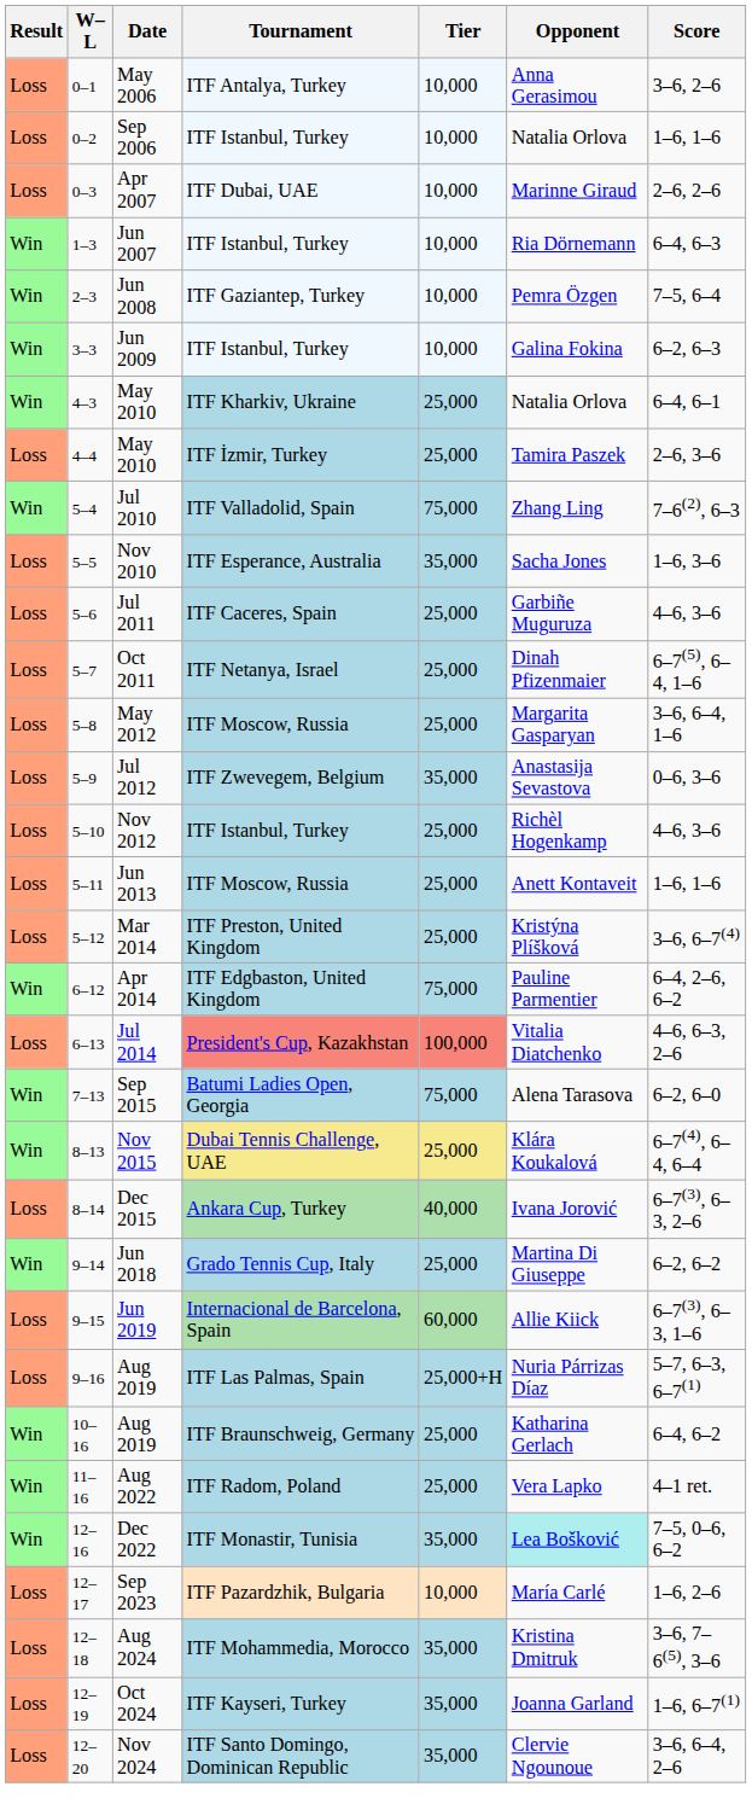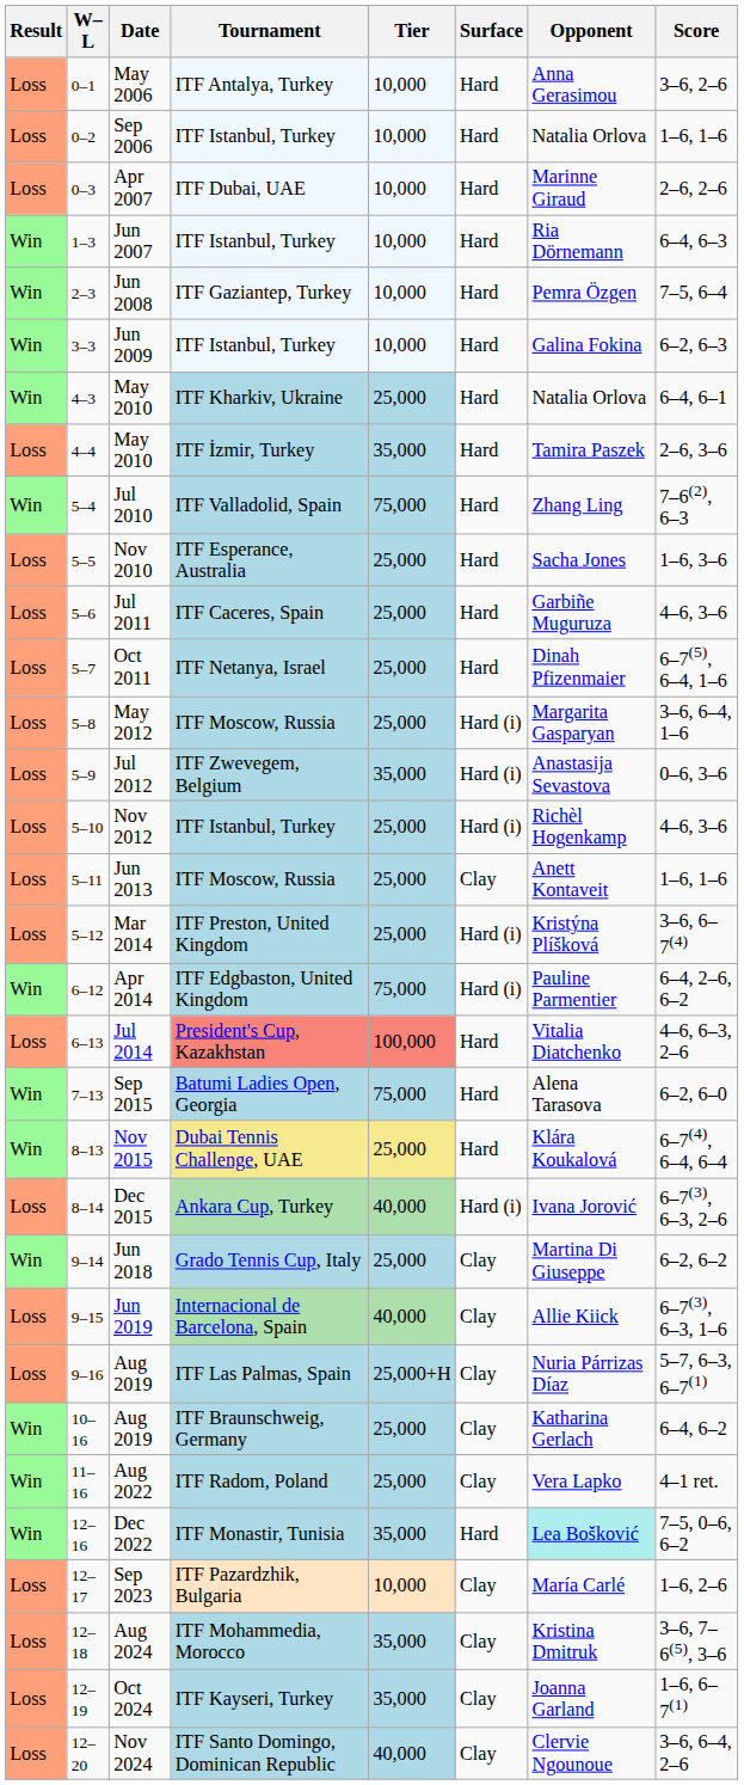 <table class="sortable wikitable">
 <tr>
 <th>Result</th>
 <th class="unsortable">W–L</th>
 <th>Date</th>
 <th>Tournament</th>
 <th>Tier</th>
+<th>Surface</th>
 <th>Opponent</th>
 <th class="unsortable">Score</th>
 </tr>
 <tr>
 <td style="background:#ffa07a;">Loss</td>
 <td><small>0–1</small></td>
 <td>May 2006</td>
 <td style="background:#f0f8ff;">ITF Antalya, Turkey</td>
 <td style="background:#f0f8ff;">10,000</td>
+<td>Hard</td>
 <td> <a href='#'>Anna Gerasimou</a></td>
 <td>3–6, 2–6</td>
 </tr>
 <tr>
 <td style="background:#ffa07a;">Loss</td>
 <td><small>0–2</small></td>
 <td>Sep 2006</td>
 <td style="background:#f0f8ff;">ITF Istanbul, Turkey</td>
 <td style="background:#f0f8ff;">10,000</td>
+<td>Hard</td>
 <td> Natalia Orlova</td>
 <td>1–6, 1–6</td>
 </tr>
 <tr>
 <td style="background:#ffa07a;">Loss</td>
 <td><small>0–3</small></td>
 <td>Apr 2007</td>
 <td style="background:#f0f8ff;">ITF Dubai, UAE</td>
 <td style="background:#f0f8ff;">10,000</td>
+<td>Hard</td>
 <td> <a href='#'>Marinne Giraud</a></td>
 <td>2–6, 2–6</td>
 </tr>
 <tr>
 <td style="background:#98fb98;">Win</td>
 <td><small>1–3</small></td>
 <td>Jun 2007</td>
 <td style="background:#f0f8ff;">ITF Istanbul, Turkey</td>
 <td style="background:#f0f8ff;">10,000</td>
+<td>Hard</td>
 <td> <a href='#'>Ria Dörnemann</a></td>
 <td>6–4, 6–3</td>
 </tr>
 <tr>
 <td style="background:#98fb98;">Win</td>
 <td><small>2–3</small></td>
 <td>Jun 2008</td>
 <td style="background:#f0f8ff;">ITF Gaziantep, Turkey</td>
 <td style="background:#f0f8ff;">10,000</td>
+<td>Hard</td>
 <td> <a href='#'>Pemra Özgen</a></td>
 <td>7–5, 6–4</td>
 </tr>
 <tr>
 <td style="background:#98fb98;">Win</td>
 <td><small>3–3</small></td>
 <td>Jun 2009</td>
 <td style="background:#f0f8ff;">ITF Istanbul, Turkey</td>
 <td style="background:#f0f8ff;">10,000</td>
+<td>Hard</td>
 <td> <a href='#'>Galina Fokina</a></td>
 <td>6–2, 6–3</td>
 </tr>
 <tr>
 <td style="background:#98fb98;">Win</td>
 <td><small>4–3</small></td>
 <td>May 2010</td>
 <td style="background:lightblue;">ITF Kharkiv, Ukraine</td>
 <td style="background:lightblue;">25,000</td>
+<td>Hard</td>
 <td> Natalia Orlova</td>
 <td>6–4, 6–1</td>
 </tr>
 <tr>
 <td style="background:#ffa07a;">Loss</td>
 <td><small>4–4</small></td>
 <td>May 2010</td>
 <td style="background:lightblue;">ITF İzmir, Turkey</td>
-<td style="background:lightblue;">25,000</td>
+<td style="background:lightblue;">35,000</td>
+<td>Hard</td>
 <td> <a href='#'>Tamira Paszek</a></td>
 <td>2–6, 3–6</td>
 </tr>
 <tr>
 <td style="background:#98fb98;">Win</td>
 <td><small>5–4</small></td>
 <td>Jul 2010</td>
 <td style="background:lightblue;">ITF Valladolid, Spain</td>
 <td style="background:lightblue;">75,000</td>
+<td>Hard</td>
 <td> <a href='#'>Zhang Ling</a></td>
 <td>7–6<sup>(2)</sup>, 6–3</td>
 </tr>
 <tr>
 <td style="background:#ffa07a;">Loss</td>
 <td><small>5–5</small></td>
 <td>Nov 2010</td>
 <td style="background:lightblue;">ITF Esperance, Australia</td>
-<td style="background:lightblue;">35,000</td>
+<td style="background:lightblue;">25,000</td>
+<td>Hard</td>
 <td> <a href='#'>Sacha Jones</a></td>
 <td>1–6, 3–6</td>
 </tr>
 <tr>
 <td style="background:#ffa07a;">Loss</td>
 <td><small>5–6</small></td>
 <td>Jul 2011</td>
 <td style="background:lightblue;">ITF Caceres, Spain</td>
 <td style="background:lightblue;">25,000</td>
+<td>Hard</td>
 <td> <a href='#'>Garbiñe Muguruza</a></td>
 <td>4–6, 3–6</td>
 </tr>
 <tr>
 <td style="background:#ffa07a;">Loss</td>
 <td><small>5–7</small></td>
 <td>Oct 2011</td>
 <td style="background:lightblue;">ITF Netanya, Israel</td>
 <td style="background:lightblue;">25,000</td>
+<td>Hard</td>
 <td> <a href='#'>Dinah Pfizenmaier</a></td>
 <td>6–7<sup>(5)</sup>, 6–4, 1–6</td>
 </tr>
 <tr>
 <td style="background:#ffa07a;">Loss</td>
 <td><small>5–8</small></td>
 <td>May 2012</td>
 <td style="background:lightblue;">ITF Moscow, Russia</td>
 <td style="background:lightblue;">25,000</td>
+<td>Hard (i)</td>
 <td> <a href='#'>Margarita Gasparyan</a></td>
 <td>3–6, 6–4, 1–6</td>
 </tr>
 <tr>
 <td style="background:#ffa07a;">Loss</td>
 <td><small>5–9</small></td>
 <td>Jul 2012</td>
 <td style="background:lightblue;">ITF Zwevegem, Belgium</td>
 <td style="background:lightblue;">35,000</td>
+<td>Hard (i)</td>
 <td> <a href='#'>Anastasija Sevastova</a></td>
 <td>0–6, 3–6</td>
 </tr>
 <tr>
 <td style="background:#ffa07a;">Loss</td>
 <td><small>5–10</small></td>
 <td>Nov 2012</td>
 <td style="background:lightblue;">ITF Istanbul, Turkey</td>
 <td style="background:lightblue;">25,000</td>
+<td>Hard (i)</td>
 <td> <a href='#'>Richèl Hogenkamp</a></td>
 <td>4–6, 3–6</td>
 </tr>
 <tr>
 <td style="background:#ffa07a;">Loss</td>
 <td><small>5–11</small></td>
 <td>Jun 2013</td>
 <td style="background:lightblue;">ITF Moscow, Russia</td>
 <td style="background:lightblue;">25,000</td>
+<td>Clay</td>
 <td> <a href='#'>Anett Kontaveit</a></td>
 <td>1–6, 1–6</td>
 </tr>
 <tr>
 <td style="background:#ffa07a;">Loss</td>
 <td><small>5–12</small></td>
 <td>Mar 2014</td>
 <td style="background:lightblue;">ITF Preston, United Kingdom</td>
 <td style="background:lightblue;">25,000</td>
+<td>Hard (i)</td>
 <td> <a href='#'>Kristýna Plíšková</a></td>
 <td>3–6, 6–7<sup>(4)</sup></td>
 </tr>
 <tr>
 <td style="background:#98fb98;">Win</td>
 <td><small>6–12</small></td>
 <td>Apr 2014</td>
 <td style="background:lightblue;">ITF Edgbaston, United Kingdom</td>
 <td style="background:lightblue;">75,000</td>
+<td>Hard (i)</td>
 <td> <a href='#'>Pauline Parmentier</a></td>
 <td>6–4, 2–6, 6–2</td>
 </tr>
 <tr>
 <td style="background:#ffa07a;">Loss</td>
 <td><small>6–13</small></td>
 <td><a href='#'>Jul 2014</a></td>
 <td style="background:#f88379;"><a href='#'>President's Cup</a>, Kazakhstan</td>
 <td style="background:#f88379;">100,000</td>
+<td>Hard</td>
 <td> <a href='#'>Vitalia Diatchenko</a></td>
 <td>4–6, 6–3, 2–6</td>
 </tr>
 <tr>
 <td style="background:#98fb98;">Win</td>
 <td><small>7–13</small></td>
 <td>Sep 2015</td>
 <td style="background:lightblue;"><a href='#'>Batumi Ladies Open</a>, Georgia</td>
 <td style="background:lightblue;">75,000</td>
+<td>Hard</td>
 <td> Alena Tarasova</td>
 <td>6–2, 6–0</td>
 </tr>
 <tr>
 <td style="background:#98fb98;">Win</td>
 <td><small>8–13</small></td>
 <td><a href='#'>Nov 2015</a></td>
 <td style="background:#f7e98e;"><a href='#'>Dubai Tennis Challenge</a>, UAE</td>
 <td style="background:#f7e98e;">25,000</td>
+<td>Hard</td>
 <td> <a href='#'>Klára Koukalová</a></td>
 <td>6–7<sup>(4)</sup>, 6–4, 6–4</td>
 </tr>
 <tr>
 <td style="background:#ffa07a;">Loss</td>
 <td><small>8–14</small></td>
 <td>Dec 2015</td>
 <td style="background:#addfad;"><a href='#'>Ankara Cup</a>, Turkey</td>
 <td style="background:#addfad;">40,000</td>
+<td>Hard (i)</td>
 <td> <a href='#'>Ivana Jorović</a></td>
 <td>6–7<sup>(3)</sup>, 6–3, 2–6</td>
 </tr>
 <tr>
 <td style="background:#98fb98;">Win</td>
 <td><small>9–14</small></td>
 <td>Jun 2018</td>
 <td style="background:lightblue;"><a href='#'>Grado Tennis Cup</a>, Italy</td>
 <td style="background:lightblue;">25,000</td>
+<td>Clay</td>
 <td> <a href='#'>Martina Di Giuseppe</a></td>
 <td>6–2, 6–2</td>
 </tr>
 <tr>
 <td style="background:#ffa07a;">Loss</td>
 <td><small>9–15</small></td>
 <td><a href='#'>Jun 2019</a></td>
 <td style="background:#addfad;"><a href='#'>Internacional de Barcelona</a>, Spain</td>
-<td style="background:#addfad;">60,000</td>
+<td style="background:#addfad;">40,000</td>
+<td>Clay</td>
 <td> <a href='#'>Allie Kiick</a></td>
 <td>6–7<sup>(3)</sup>, 6–3, 1–6</td>
 </tr>
 <tr>
 <td style="background:#ffa07a;">Loss</td>
 <td><small>9–16</small></td>
 <td>Aug 2019</td>
 <td style="background:lightblue;">ITF Las Palmas, Spain</td>
 <td style="background:lightblue;">25,000+H</td>
+<td>Clay</td>
 <td> <a href='#'>Nuria Párrizas Díaz</a></td>
 <td>5–7, 6–3, 6–7<sup>(1)</sup></td>
 </tr>
 <tr>
 <td style="background:#98fb98;">Win</td>
 <td><small>10–16</small></td>
 <td>Aug 2019</td>
 <td style="background:lightblue;">ITF Braunschweig, Germany</td>
 <td style="background:lightblue;">25,000</td>
+<td>Clay</td>
 <td> <a href='#'>Katharina Gerlach</a></td>
 <td>6–4, 6–2</td>
 </tr>
 <tr>
 <td style="background:#98fb98;">Win</td>
 <td><small>11–16</small></td>
 <td>Aug 2022</td>
 <td style="background:lightblue;">ITF Radom, Poland</td>
 <td style="background:lightblue;">25,000</td>
+<td>Clay</td>
 <td> <a href='#'>Vera Lapko</a></td>
 <td>4–1 ret.</td>
 </tr>
 <tr>
 <td style="background:#98fb98;">Win</td>
 <td><small>12–16</small></td>
 <td>Dec 2022</td>
 <td style="background:lightblue;">ITF Monastir, Tunisia</td>
 <td style="background:lightblue;">35,000</td>
+<td>Hard</td>
 <td style="background: paleturquoise;"> <a href='#'>Lea Bošković</a></td>
 <td>7–5, 0–6, 6–2</td>
 </tr>
 <tr>
 <td style="background:#ffa07a;">Loss</td>
 <td><small>12–17</small></td>
 <td>Sep 2023</td>
 <td style="background:#ffe4c4;">ITF Pazardzhik, Bulgaria</td>
 <td style="background:#ffe4c4;">10,000</td>
+<td>Clay</td>
 <td> <a href='#'>María Carlé</a></td>
 <td>1–6, 2–6</td>
 </tr>
 <tr>
 <td style="background:#ffa07a;">Loss</td>
 <td><small>12–18</small></td>
 <td>Aug 2024</td>
 <td style="background:lightblue;">ITF Mohammedia, Morocco</td>
 <td style="background:lightblue;">35,000</td>
+<td>Clay</td>
 <td> <a href='#'>Kristina Dmitruk</a></td>
 <td>3–6, 7–6<sup>(5)</sup>, 3–6</td>
 </tr>
 <tr>
 <td style="background:#ffa07a;">Loss</td>
 <td><small>12–19</small></td>
 <td>Oct 2024</td>
 <td style="background:lightblue;">ITF Kayseri, Turkey</td>
 <td style="background:lightblue;">35,000</td>
+<td>Clay</td>
 <td> <a href='#'>Joanna Garland</a></td>
 <td>1–6, 6–7<sup>(1)</sup></td>
 </tr>
 <tr>
 <td style="background:#ffa07a;">Loss</td>
 <td><small>12–20</small></td>
 <td>Nov 2024</td>
 <td style="background:lightblue;">ITF Santo Domingo, Dominican Republic</td>
-<td style="background:lightblue;">35,000</td>
+<td style="background:lightblue;">40,000</td>
+<td>Clay</td>
 <td> <a href='#'>Clervie Ngounoue</a></td>
 <td>3–6, 6–4, 2–6</td>
 </tr>
 </table>
